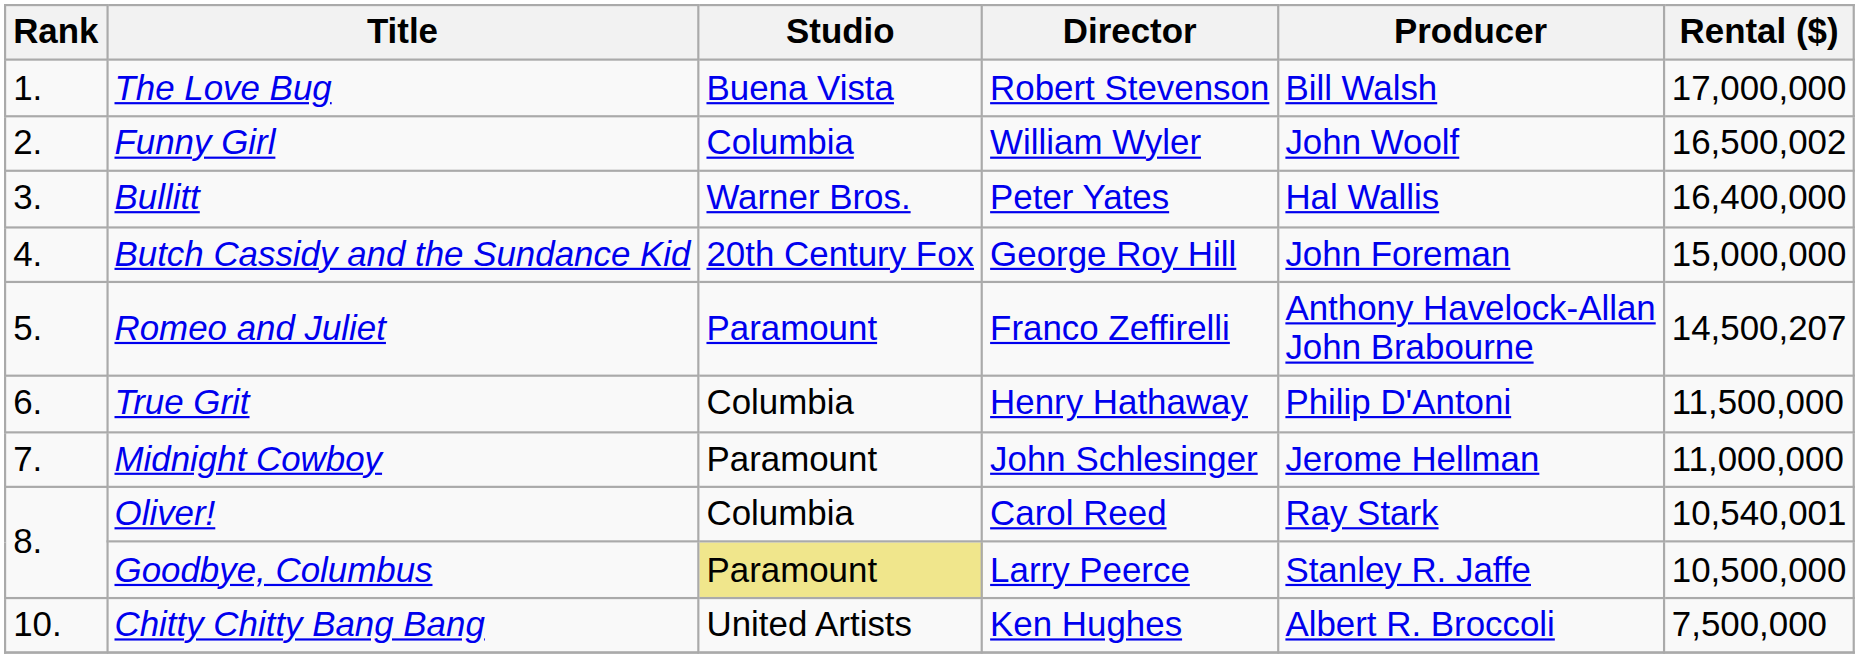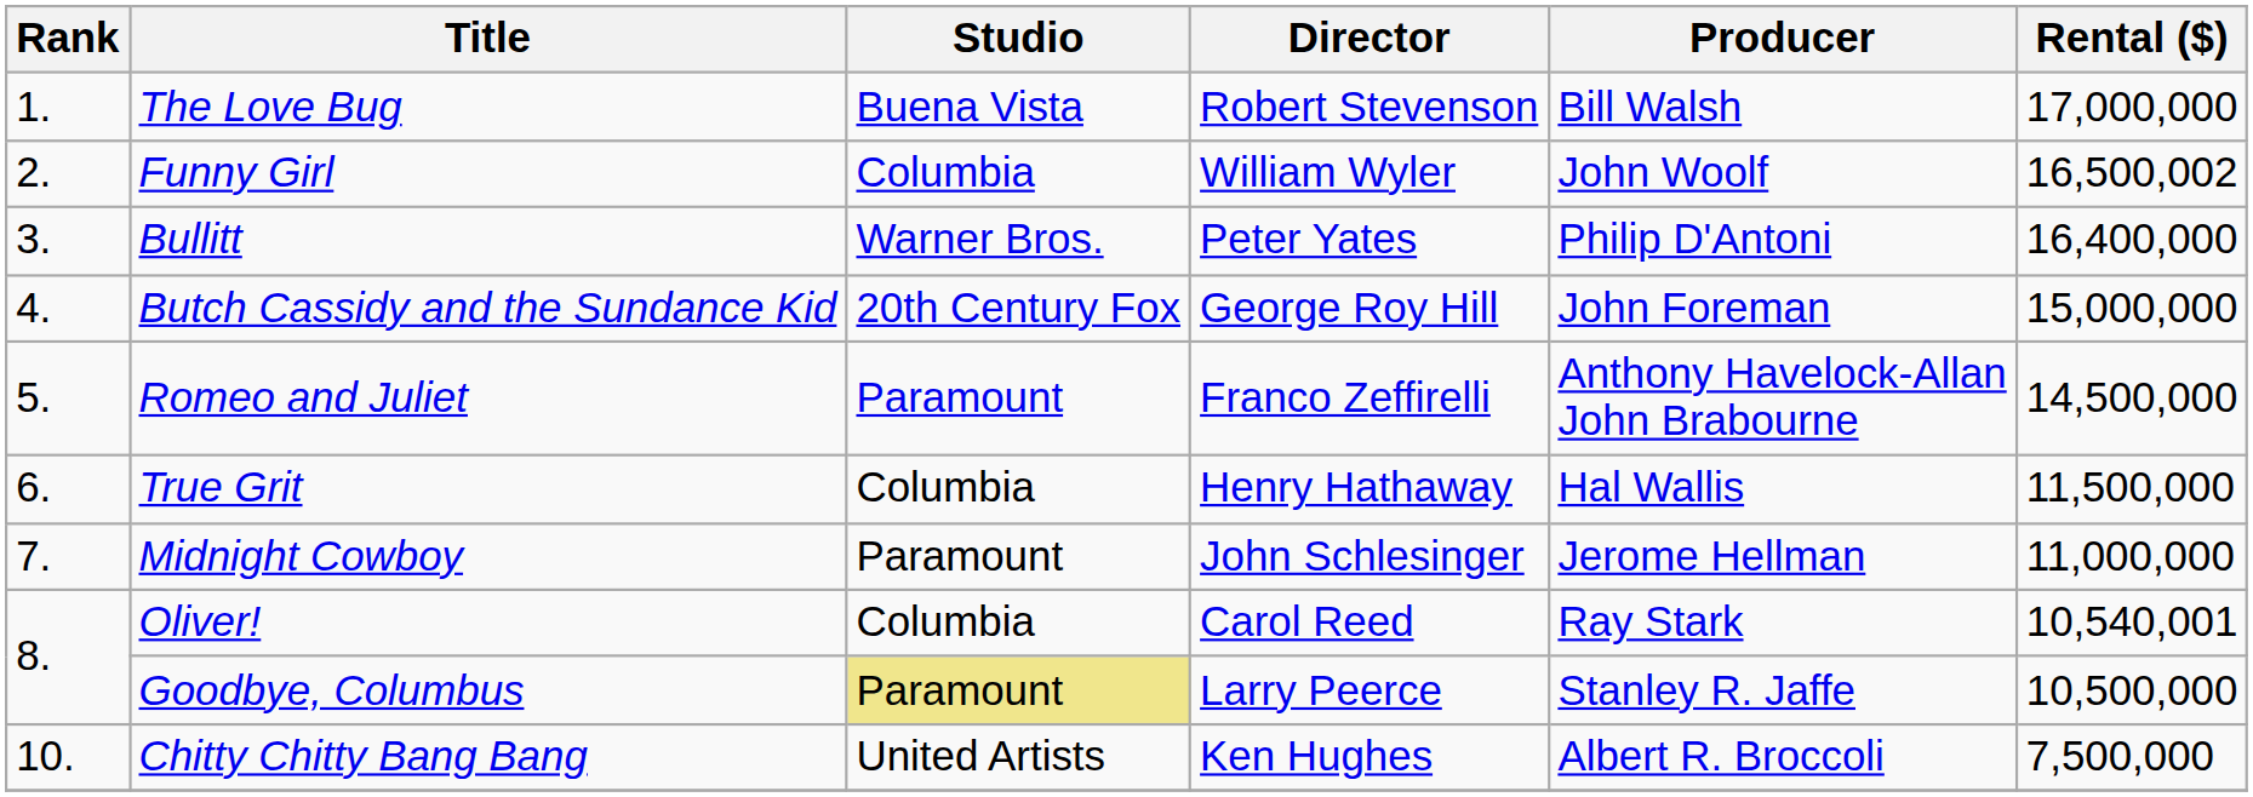 <table class="wikitable">
 <tr>
 <th>Rank</th>
 <th>Title</th>
 <th>Studio</th>
 <th>Director</th>
 <th>Producer</th>
 <th>Rental ($)</th>
 </tr>
 <tr>
 <td>1.</td>
 <td><em><a href='#'>The Love Bug</a></em></td>
 <td><a href='#'>Buena Vista</a></td>
 <td><a href='#'>Robert Stevenson</a></td>
 <td><a href='#'>Bill Walsh</a></td>
 <td>17,000,000</td>
 </tr>
 <tr>
 <td>2.</td>
 <td><em><a href='#'>Funny Girl</a></em></td>
 <td><a href='#'>Columbia</a></td>
 <td><a href='#'>William Wyler</a></td>
 <td><a href='#'>John Woolf</a></td>
 <td>16,500,002</td>
 </tr>
 <tr>
 <td>3.</td>
 <td><em><a href='#'>Bullitt</a></em></td>
 <td><a href='#'>Warner Bros.</a></td>
 <td><a href='#'>Peter Yates</a></td>
-<td><a href='#'>Hal Wallis</a></td>
+<td><a href='#'>Philip D'Antoni</a></td>
 <td>16,400,000</td>
 </tr>
 <tr>
 <td>4.</td>
 <td><em><a href='#'>Butch Cassidy and the Sundance Kid</a></em></td>
 <td><a href='#'>20th Century Fox</a></td>
 <td><a href='#'>George Roy Hill</a></td>
 <td><a href='#'>John Foreman</a></td>
 <td>15,000,000</td>
 </tr>
 <tr>
 <td>5.</td>
 <td><em><a href='#'>Romeo and Juliet</a></em></td>
 <td><a href='#'>Paramount</a></td>
 <td><a href='#'>Franco Zeffirelli</a></td>
 <td><a href='#'>Anthony Havelock-Allan</a><br><a href='#'>John Brabourne</a></td>
-<td>14,500,207</td>
+<td>14,500,000</td>
 </tr>
 <tr>
 <td>6.</td>
 <td><em><a href='#'>True Grit</a></em></td>
 <td>Columbia</td>
 <td><a href='#'>Henry Hathaway</a></td>
-<td><a href='#'>Philip D'Antoni</a></td>
+<td><a href='#'>Hal Wallis</a></td>
 <td>11,500,000</td>
 </tr>
 <tr>
 <td>7.</td>
 <td><em><a href='#'>Midnight Cowboy</a></em></td>
 <td>Paramount</td>
 <td><a href='#'>John Schlesinger</a></td>
 <td><a href='#'>Jerome Hellman</a></td>
 <td>11,000,000</td>
 </tr>
 <tr>
 <td rowspan=2>8.</td>
 <td><em><a href='#'>Oliver!</a></em></td>
 <td>Columbia</td>
 <td><a href='#'>Carol Reed</a></td>
 <td><a href='#'>Ray Stark</a></td>
 <td>10,540,001</td>
 </tr>
 <tr>
 <td><em><a href='#'>Goodbye, Columbus</a></em></td>
 <td style="background: khaki;">Paramount</td>
 <td><a href='#'>Larry Peerce</a></td>
 <td><a href='#'>Stanley R. Jaffe</a></td>
 <td>10,500,000</td>
 </tr>
 <tr>
 <td>10.</td>
 <td><em><a href='#'>Chitty Chitty Bang Bang</a></em></td>
 <td>United Artists</td>
 <td><a href='#'>Ken Hughes</a></td>
 <td><a href='#'>Albert R. Broccoli</a></td>
 <td>7,500,000</td>
 </tr>
 <tr>
 </tr>
 </table>
